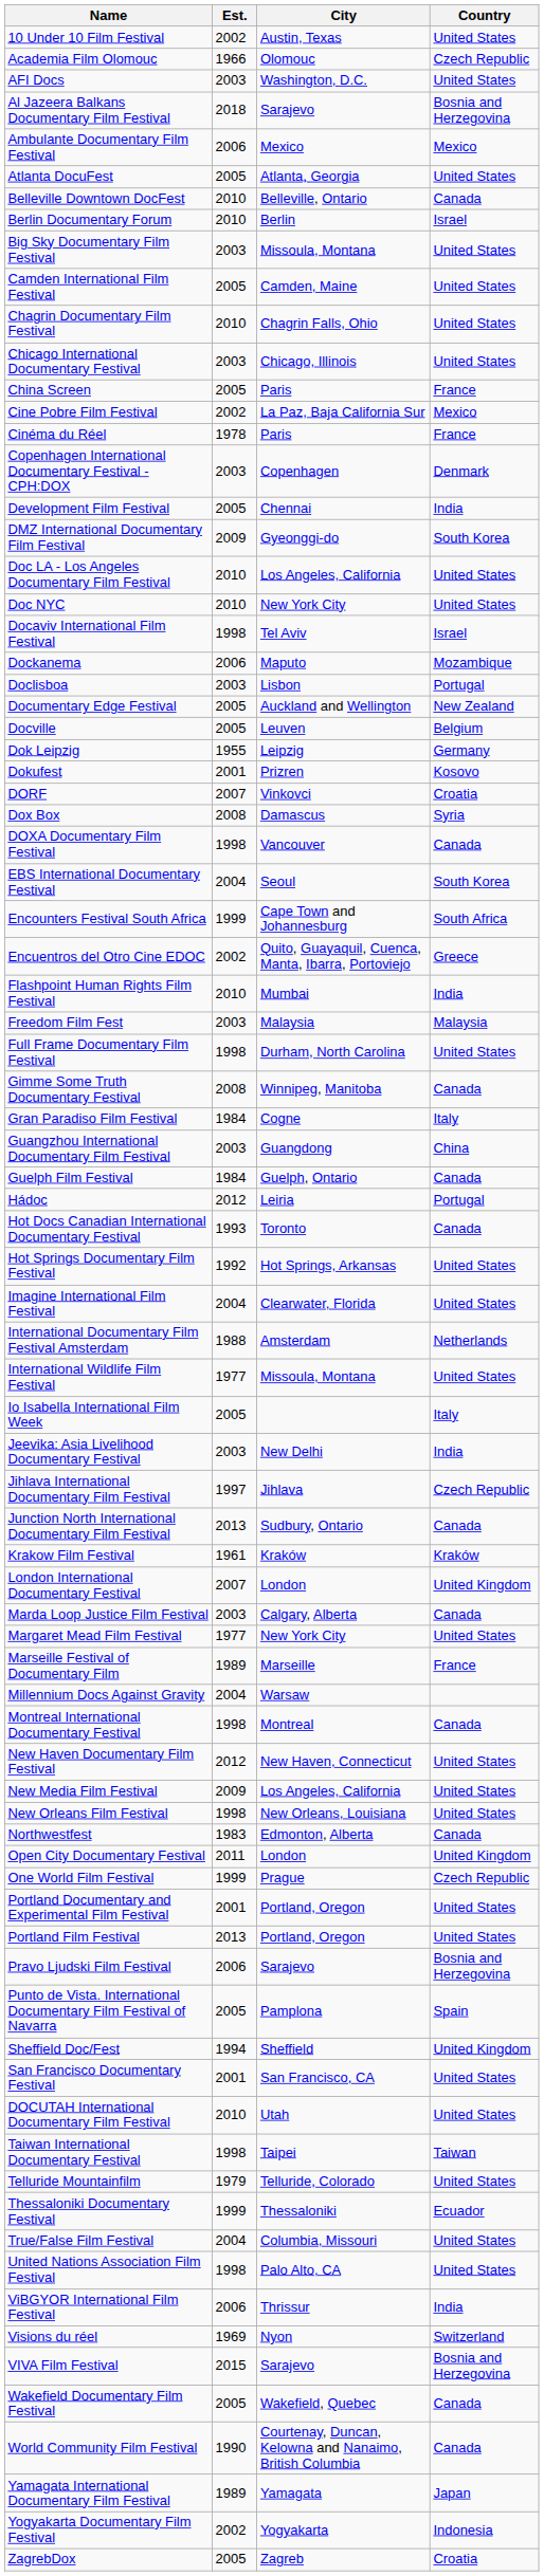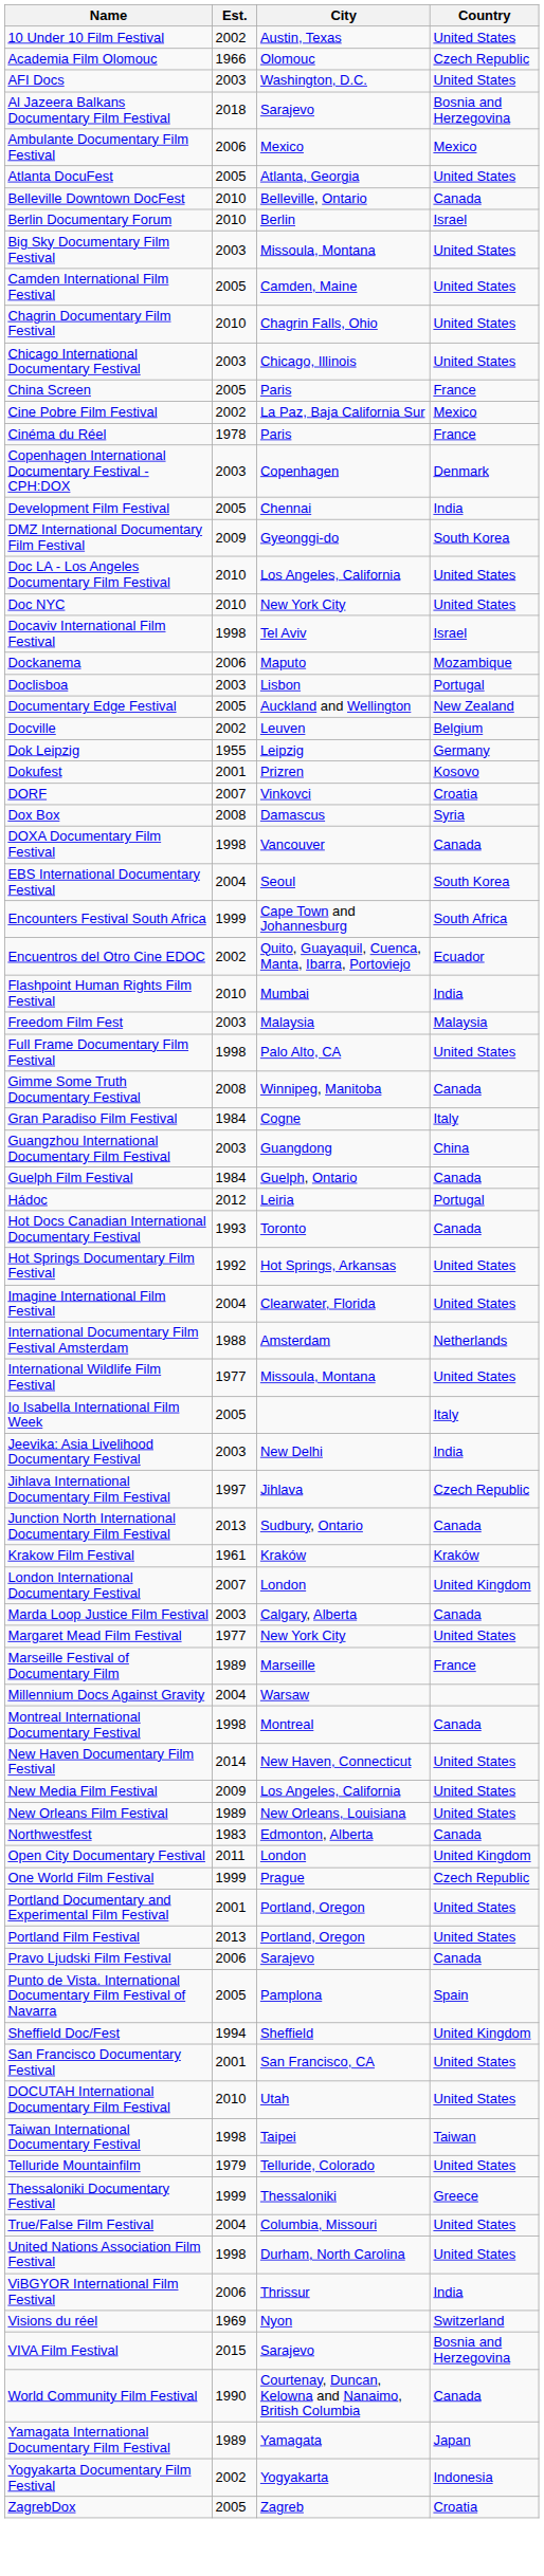 <table class="wikitable sortable" style="width:100%;">
 <tr>
 <th width="30%">Name</th>
 <th width="5%">Est.</th>
 <th width="25%">City</th>
 <th width="15%">Country</th>
 </tr>
 <tr>
 <td><a href='#'>10 Under 10 Film Festival</a></td>
 <td>2002</td>
 <td><a href='#'>Austin, Texas</a></td>
 <td> <a href='#'>United States</a></td>
 </tr>
 <tr>
 <td><a href='#'>Academia Film Olomouc</a></td>
 <td>1966</td>
 <td><a href='#'>Olomouc</a></td>
 <td> <a href='#'>Czech Republic</a></td>
 </tr>
 <tr>
 <td><a href='#'>AFI Docs</a></td>
 <td>2003</td>
 <td><a href='#'>Washington, D.C.</a></td>
 <td> <a href='#'>United States</a></td>
 </tr>
 <tr>
 <td><a href='#'>Al Jazeera Balkans Documentary Film Festival</a></td>
 <td>2018</td>
 <td><a href='#'>Sarajevo</a></td>
 <td> <a href='#'>Bosnia and Herzegovina</a></td>
 </tr>
 <tr>
 <td><a href='#'>Ambulante Documentary Film Festival</a></td>
 <td>2006</td>
 <td><a href='#'>Mexico</a></td>
 <td><a href='#'>Mexico</a></td>
 </tr>
 <tr>
 <td><a href='#'>Atlanta DocuFest</a></td>
 <td>2005</td>
 <td><a href='#'>Atlanta, Georgia</a></td>
 <td> <a href='#'>United States</a></td>
 </tr>
 <tr>
 <td><a href='#'>Belleville Downtown DocFest</a></td>
 <td>2010</td>
 <td><a href='#'>Belleville</a>, <a href='#'>Ontario</a></td>
 <td> <a href='#'>Canada</a></td>
 </tr>
 <tr>
 <td><a href='#'>Berlin Documentary Forum</a></td>
 <td>2010</td>
 <td><a href='#'>Berlin</a></td>
 <td> <a href='#'>Israel</a></td>
 </tr>
 <tr>
 <td><a href='#'>Big Sky Documentary Film Festival</a></td>
 <td>2003</td>
 <td><a href='#'>Missoula, Montana</a></td>
 <td> <a href='#'>United States</a></td>
 </tr>
 <tr>
 <td><a href='#'>Camden International Film Festival</a></td>
 <td>2005</td>
 <td><a href='#'>Camden, Maine</a></td>
 <td> <a href='#'>United States</a></td>
 </tr>
 <tr>
 <td><a href='#'>Chagrin Documentary Film Festival</a></td>
 <td>2010</td>
 <td><a href='#'>Chagrin Falls, Ohio</a></td>
 <td> <a href='#'>United States</a></td>
 </tr>
 <tr>
 <td><a href='#'>Chicago International Documentary Festival</a></td>
 <td>2003</td>
 <td><a href='#'>Chicago, Illinois</a></td>
 <td> <a href='#'>United States</a></td>
 </tr>
 <tr>
 <td><a href='#'>China Screen</a></td>
 <td>2005</td>
 <td><a href='#'>Paris</a></td>
 <td> <a href='#'>France</a></td>
 </tr>
 <tr>
 <td><a href='#'>Cine Pobre Film Festival</a></td>
 <td>2002</td>
 <td><a href='#'>La Paz, Baja California Sur</a></td>
 <td> <a href='#'>Mexico</a></td>
 </tr>
 <tr>
 <td><a href='#'>Cinéma du Réel</a></td>
 <td>1978</td>
 <td><a href='#'>Paris</a></td>
 <td> <a href='#'>France</a></td>
 </tr>
 <tr>
 <td><a href='#'>Copenhagen International Documentary Festival - CPH:DOX</a></td>
 <td>2003</td>
 <td><a href='#'>Copenhagen</a></td>
 <td> <a href='#'>Denmark</a></td>
 </tr>
 <tr>
 <td><a href='#'>Development Film Festival</a></td>
 <td>2005</td>
 <td><a href='#'>Chennai</a></td>
 <td> <a href='#'>India</a></td>
 </tr>
 <tr>
 <td><a href='#'>DMZ International Documentary Film Festival</a></td>
 <td>2009</td>
 <td><a href='#'>Gyeonggi-do</a></td>
 <td> <a href='#'>South Korea</a></td>
 </tr>
 <tr>
 <td><a href='#'>Doc LA - Los Angeles Documentary Film Festival</a></td>
 <td>2010</td>
 <td><a href='#'>Los Angeles, California</a></td>
 <td> <a href='#'>United States</a></td>
 </tr>
 <tr>
 <td><a href='#'>Doc NYC</a></td>
 <td>2010</td>
 <td><a href='#'>New York City</a></td>
 <td> <a href='#'>United States</a></td>
 </tr>
 <tr>
 <td><a href='#'>Docaviv International Film Festival</a></td>
 <td>1998</td>
 <td><a href='#'>Tel Aviv</a></td>
 <td> <a href='#'>Israel</a></td>
 </tr>
 <tr>
 <td><a href='#'>Dockanema</a></td>
 <td>2006</td>
 <td><a href='#'>Maputo</a></td>
 <td> <a href='#'>Mozambique</a></td>
 </tr>
 <tr>
 <td><a href='#'>Doclisboa</a></td>
 <td>2003</td>
 <td><a href='#'>Lisbon</a></td>
 <td> <a href='#'>Portugal</a></td>
 </tr>
 <tr>
 <td><a href='#'>Documentary Edge Festival</a></td>
 <td>2005</td>
 <td><a href='#'>Auckland</a> and <a href='#'>Wellington</a></td>
 <td> <a href='#'>New Zealand</a></td>
 </tr>
 <tr>
 <td><a href='#'>Docville</a></td>
-<td>2005</td>
+<td>2002</td>
 <td><a href='#'>Leuven</a></td>
 <td> <a href='#'>Belgium</a></td>
 </tr>
 <tr>
 <td><a href='#'>Dok Leipzig</a></td>
 <td>1955</td>
 <td><a href='#'>Leipzig</a></td>
 <td> <a href='#'>Germany</a></td>
 </tr>
 <tr>
 <td><a href='#'>Dokufest</a></td>
 <td>2001</td>
 <td><a href='#'>Prizren</a></td>
 <td> <a href='#'>Kosovo</a></td>
 </tr>
 <tr>
 <td><a href='#'>DORF</a></td>
 <td>2007</td>
 <td><a href='#'>Vinkovci</a></td>
 <td> <a href='#'>Croatia</a></td>
 </tr>
 <tr>
 <td><a href='#'>Dox Box</a></td>
 <td>2008</td>
 <td><a href='#'>Damascus</a></td>
 <td> <a href='#'>Syria</a></td>
 </tr>
 <tr>
 <td><a href='#'>DOXA Documentary Film Festival</a></td>
 <td>1998</td>
 <td><a href='#'>Vancouver</a></td>
 <td> <a href='#'>Canada</a></td>
 </tr>
 <tr>
 <td><a href='#'>EBS International Documentary Festival</a></td>
 <td>2004</td>
 <td><a href='#'>Seoul</a></td>
 <td> <a href='#'>South Korea</a></td>
 </tr>
 <tr>
 <td><a href='#'>Encounters Festival South Africa</a></td>
 <td>1999</td>
 <td><a href='#'>Cape Town</a> and <a href='#'>Johannesburg</a></td>
 <td> <a href='#'>South Africa</a></td>
 </tr>
 <tr>
 <td><a href='#'>Encuentros del Otro Cine EDOC</a></td>
 <td>2002</td>
 <td><a href='#'>Quito</a>, <a href='#'>Guayaquil</a>, <a href='#'>Cuenca</a>, <a href='#'>Manta</a>, <a href='#'>Ibarra</a>, <a href='#'>Portoviejo</a></td>
-<td> <a href='#'>Greece</a></td>
+<td> <a href='#'>Ecuador</a></td>
 </tr>
 <tr>
 <td><a href='#'>Flashpoint Human Rights Film Festival</a></td>
 <td>2010</td>
 <td><a href='#'>Mumbai</a></td>
 <td> <a href='#'>India</a></td>
 </tr>
 <tr>
 <td><a href='#'>Freedom Film Fest</a></td>
 <td>2003</td>
 <td><a href='#'>Malaysia</a></td>
 <td> <a href='#'>Malaysia</a></td>
 </tr>
 <tr>
 <td><a href='#'>Full Frame Documentary Film Festival</a></td>
 <td>1998</td>
-<td><a href='#'>Durham, North Carolina</a></td>
+<td><a href='#'>Palo Alto, CA</a></td>
 <td> <a href='#'>United States</a></td>
 </tr>
 <tr>
 <td><a href='#'>Gimme Some Truth Documentary Festival</a></td>
 <td>2008</td>
 <td><a href='#'>Winnipeg</a>, <a href='#'>Manitoba</a></td>
 <td> <a href='#'>Canada</a></td>
 </tr>
 <tr>
 <td><a href='#'>Gran Paradiso Film Festival</a></td>
 <td>1984</td>
 <td><a href='#'>Cogne</a></td>
 <td> <a href='#'>Italy</a></td>
 </tr>
 <tr>
 <td><a href='#'>Guangzhou International Documentary Film Festival</a></td>
 <td>2003</td>
 <td><a href='#'>Guangdong</a></td>
 <td> <a href='#'>China</a></td>
 </tr>
 <tr>
 <td><a href='#'>Guelph Film Festival</a></td>
 <td>1984</td>
 <td><a href='#'>Guelph</a>, <a href='#'>Ontario</a></td>
 <td> <a href='#'>Canada</a></td>
 </tr>
 <tr>
 <td><a href='#'>Hádoc</a></td>
 <td>2012</td>
 <td><a href='#'>Leiria</a></td>
 <td> <a href='#'>Portugal</a></td>
 </tr>
 <tr>
 <td><a href='#'>Hot Docs Canadian International Documentary Festival</a></td>
 <td>1993</td>
 <td><a href='#'>Toronto</a></td>
 <td> <a href='#'>Canada</a></td>
 </tr>
 <tr>
 <td><a href='#'>Hot Springs Documentary Film Festival</a></td>
 <td>1992</td>
 <td><a href='#'>Hot Springs, Arkansas</a></td>
 <td> <a href='#'>United States</a></td>
 </tr>
 <tr>
 <td><a href='#'>Imagine International Film Festival</a></td>
 <td>2004</td>
 <td><a href='#'>Clearwater, Florida</a></td>
 <td> <a href='#'>United States</a></td>
 </tr>
 <tr>
 <td><a href='#'>International Documentary Film Festival Amsterdam</a></td>
 <td>1988</td>
 <td><a href='#'>Amsterdam</a></td>
 <td> <a href='#'>Netherlands</a></td>
 </tr>
 <tr>
 <td><a href='#'>International Wildlife Film Festival</a></td>
 <td>1977</td>
 <td><a href='#'>Missoula, Montana</a></td>
 <td> <a href='#'>United States</a></td>
 </tr>
 <tr>
 <td><a href='#'>Io Isabella International Film Week</a></td>
 <td>2005</td>
 <td></td>
 <td> <a href='#'>Italy</a></td>
 </tr>
 <tr>
 <td><a href='#'>Jeevika: Asia Livelihood Documentary Festival</a></td>
 <td>2003</td>
 <td><a href='#'>New Delhi</a></td>
 <td> <a href='#'>India</a></td>
 </tr>
 <tr>
 <td><a href='#'>Jihlava International Documentary Film Festival</a></td>
 <td>1997</td>
 <td><a href='#'>Jihlava</a></td>
 <td> <a href='#'>Czech Republic</a></td>
 </tr>
 <tr>
 <td><a href='#'>Junction North International Documentary Film Festival</a></td>
 <td>2013</td>
 <td><a href='#'>Sudbury</a>, <a href='#'>Ontario</a></td>
 <td> <a href='#'>Canada</a></td>
 </tr>
 <tr>
 <td><a href='#'>Krakow Film Festival</a></td>
 <td>1961</td>
 <td><a href='#'>Kraków</a></td>
 <td> <a href='#'>Kraków</a></td>
 </tr>
 <tr>
 <td><a href='#'>London International Documentary Festival</a></td>
 <td>2007</td>
 <td><a href='#'>London</a></td>
 <td> <a href='#'>United Kingdom</a></td>
 </tr>
 <tr>
 <td><a href='#'>Marda Loop Justice Film Festival</a></td>
 <td>2003</td>
 <td><a href='#'>Calgary</a>, <a href='#'>Alberta</a></td>
 <td> <a href='#'>Canada</a></td>
 </tr>
 <tr>
 <td><a href='#'>Margaret Mead Film Festival</a></td>
 <td>1977</td>
 <td><a href='#'>New York City</a></td>
 <td> <a href='#'>United States</a></td>
 </tr>
 <tr>
 <td><a href='#'>Marseille Festival of Documentary Film</a></td>
 <td>1989</td>
 <td><a href='#'>Marseille</a></td>
 <td> <a href='#'>France</a></td>
 </tr>
 <tr>
 <td><a href='#'>Millennium Docs Against Gravity</a></td>
 <td>2004</td>
 <td><a href='#'>Warsaw</a></td>
 <td></td>
 </tr>
 <tr>
 <td><a href='#'>Montreal International Documentary Festival</a></td>
 <td>1998</td>
 <td><a href='#'>Montreal</a></td>
 <td> <a href='#'>Canada</a></td>
 </tr>
 <tr>
 <td><a href='#'>New Haven Documentary Film Festival</a></td>
-<td>2012</td>
+<td>2014</td>
 <td><a href='#'>New Haven, Connecticut</a></td>
 <td> <a href='#'>United States</a></td>
 </tr>
 <tr>
 <td><a href='#'>New Media Film Festival</a></td>
 <td>2009</td>
 <td><a href='#'>Los Angeles, California</a></td>
 <td> <a href='#'>United States</a></td>
 </tr>
 <tr>
 <td><a href='#'>New Orleans Film Festival</a></td>
-<td>1998</td>
+<td>1989</td>
 <td><a href='#'>New Orleans, Louisiana</a></td>
 <td> <a href='#'>United States</a></td>
 </tr>
 <tr>
 <td><a href='#'>Northwestfest</a></td>
 <td>1983</td>
 <td><a href='#'>Edmonton</a>, <a href='#'>Alberta</a></td>
 <td> <a href='#'>Canada</a></td>
 </tr>
 <tr>
 <td><a href='#'>Open City Documentary Festival</a></td>
 <td>2011</td>
 <td><a href='#'>London</a></td>
 <td> <a href='#'>United Kingdom</a></td>
 </tr>
 <tr>
 <td><a href='#'>One World Film Festival</a></td>
 <td>1999</td>
 <td><a href='#'>Prague</a></td>
 <td> <a href='#'>Czech Republic</a></td>
 </tr>
 <tr>
 <td><a href='#'>Portland Documentary and Experimental Film Festival</a></td>
 <td>2001</td>
 <td><a href='#'>Portland, Oregon</a></td>
 <td> <a href='#'>United States</a></td>
 </tr>
 <tr>
 <td><a href='#'>Portland Film Festival</a></td>
 <td>2013</td>
 <td><a href='#'>Portland, Oregon</a></td>
 <td> <a href='#'>United States</a></td>
 </tr>
 <tr>
 <td><a href='#'>Pravo Ljudski Film Festival</a></td>
 <td>2006</td>
 <td><a href='#'>Sarajevo</a></td>
-<td> <a href='#'>Bosnia and Herzegovina</a></td>
+<td> <a href='#'>Canada</a></td>
 </tr>
 <tr>
 <td><a href='#'>Punto de Vista. International Documentary Film Festival of Navarra</a></td>
 <td>2005</td>
 <td><a href='#'>Pamplona</a></td>
 <td> <a href='#'>Spain</a></td>
 </tr>
 <tr>
 <td><a href='#'>Sheffield Doc/Fest</a></td>
 <td>1994</td>
 <td><a href='#'>Sheffield</a></td>
 <td> <a href='#'>United Kingdom</a></td>
 </tr>
 <tr>
 <td><a href='#'>San Francisco Documentary Festival</a></td>
 <td>2001</td>
 <td><a href='#'>San Francisco, CA</a></td>
 <td> <a href='#'>United States</a></td>
 </tr>
 <tr>
 <td><a href='#'>DOCUTAH International Documentary Film Festival</a></td>
 <td>2010</td>
 <td><a href='#'>Utah</a></td>
 <td> <a href='#'>United States</a></td>
 </tr>
 <tr>
 <td><a href='#'>Taiwan International Documentary Festival</a></td>
 <td>1998</td>
 <td><a href='#'>Taipei</a></td>
 <td> <a href='#'>Taiwan</a></td>
 </tr>
 <tr>
 <td><a href='#'>Telluride Mountainfilm</a></td>
 <td>1979</td>
 <td><a href='#'>Telluride, Colorado</a></td>
 <td> <a href='#'>United States</a></td>
 </tr>
 <tr>
 <td><a href='#'>Thessaloniki Documentary Festival</a></td>
 <td>1999</td>
 <td><a href='#'>Thessaloniki</a></td>
-<td> <a href='#'>Ecuador</a></td>
+<td> <a href='#'>Greece</a></td>
 </tr>
 <tr>
 <td><a href='#'>True/False Film Festival</a></td>
 <td>2004</td>
 <td><a href='#'>Columbia, Missouri</a></td>
 <td> <a href='#'>United States</a></td>
 </tr>
 <tr>
 <td><a href='#'>United Nations Association Film Festival</a></td>
 <td>1998</td>
-<td><a href='#'>Palo Alto, CA</a></td>
+<td><a href='#'>Durham, North Carolina</a></td>
 <td> <a href='#'>United States</a></td>
 </tr>
 <tr>
 <td><a href='#'>ViBGYOR International Film Festival</a></td>
 <td>2006</td>
 <td><a href='#'>Thrissur</a></td>
 <td> <a href='#'>India</a></td>
 </tr>
 <tr>
 <td><a href='#'>Visions du réel</a></td>
 <td>1969</td>
 <td><a href='#'>Nyon</a></td>
 <td> <a href='#'>Switzerland</a></td>
 </tr>
 <tr>
 <td><a href='#'>VIVA Film Festival</a></td>
 <td>2015</td>
 <td><a href='#'>Sarajevo</a></td>
 <td> <a href='#'>Bosnia and Herzegovina</a></td>
-</tr>
-<tr>
-<td><a href='#'>Wakefield Documentary Film Festival</a></td>
-<td>2005</td>
-<td><a href='#'>Wakefield</a>, <a href='#'>Quebec</a></td>
-<td> <a href='#'>Canada</a></td>
 </tr>
 <tr>
 <td><a href='#'>World Community Film Festival</a></td>
 <td>1990</td>
 <td><a href='#'>Courtenay</a>, <a href='#'>Duncan</a>, <a href='#'>Kelowna</a> and <a href='#'>Nanaimo</a>, <a href='#'>British Columbia</a></td>
 <td> <a href='#'>Canada</a></td>
 </tr>
 <tr>
 <td><a href='#'>Yamagata International Documentary Film Festival</a></td>
 <td>1989</td>
 <td><a href='#'>Yamagata</a></td>
 <td> <a href='#'>Japan</a></td>
 </tr>
 <tr>
 <td><a href='#'>Yogyakarta Documentary Film Festival</a></td>
 <td>2002</td>
 <td><a href='#'>Yogyakarta</a></td>
 <td> <a href='#'>Indonesia</a></td>
 </tr>
 <tr>
 <td><a href='#'>ZagrebDox</a></td>
 <td>2005</td>
 <td><a href='#'>Zagreb</a></td>
 <td> <a href='#'>Croatia</a></td>
 </tr>
 </table>
